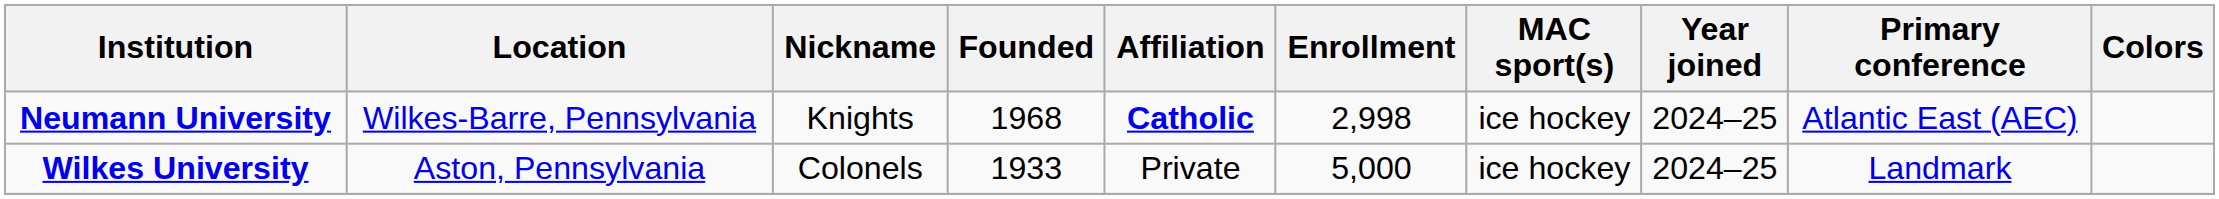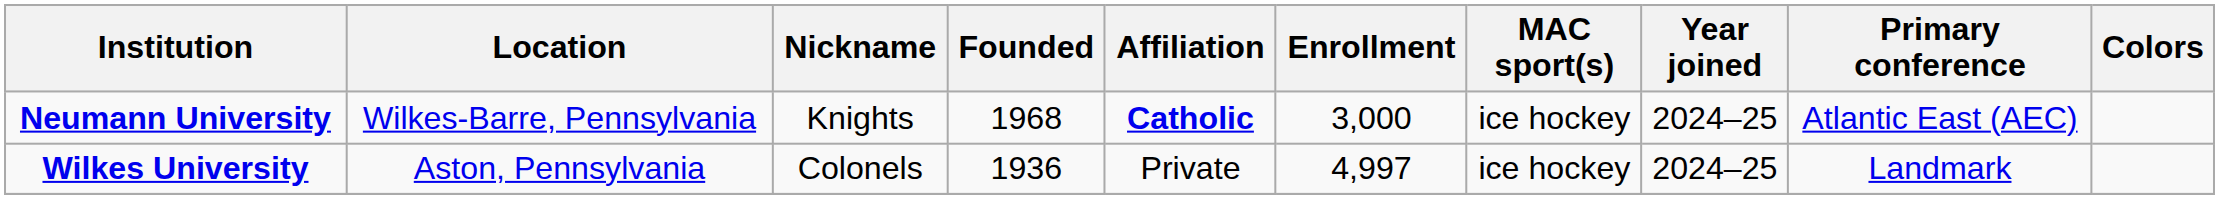 <table class="wikitable sortable" style="text-align:center;" width=1100>
 <tr>
 <th scope="col">Institution</th>
 <th scope="col">Location</th>
 <th scope="col">Nickname</th>
 <th scope="col">Founded</th>
 <th scope="col">Affiliation</th>
 <th scope="col">Enrollment</th>
 <th scope="col">MAC<br>sport(s)</th>
 <th scope="col">Year<br>joined</th>
 <th scope="col">Primary<br>conference</th>
 <th class="unsortable">Colors</th>
 </tr>
 <tr>
 <td scope="row"><strong><a href='#'>Neumann University</a></strong></td>
 <td><a href='#'>Wilkes-Barre, Pennsylvania</a></td>
 <td>Knights</td>
 <td>1968</td>
 <td><strong><a href='#'>Catholic</a><br></strong></td>
-<td>2,998</td>
+<td>3,000</td>
 <td>ice hockey</td>
 <td>2024–25</td>
 <td><a href='#'>Atlantic East (AEC)</a></td>
 <td style="text-align:right;"></td>
 </tr>
 <tr>
 <td scope="row"><strong><a href='#'>Wilkes University</a></strong></td>
 <td><a href='#'>Aston, Pennsylvania</a></td>
 <td>Colonels</td>
-<td>1933</td>
+<td>1936</td>
 <td>Private</td>
-<td>5,000</td>
+<td>4,997</td>
 <td>ice hockey</td>
 <td>2024–25</td>
 <td><a href='#'>Landmark</a></td>
 <td style="text-align:right;"></td>
 </tr>
 <tr>
 </tr>
 </table>
